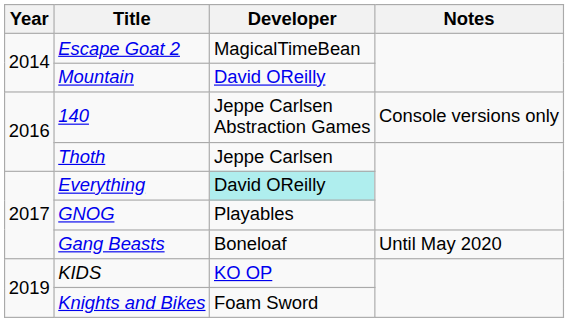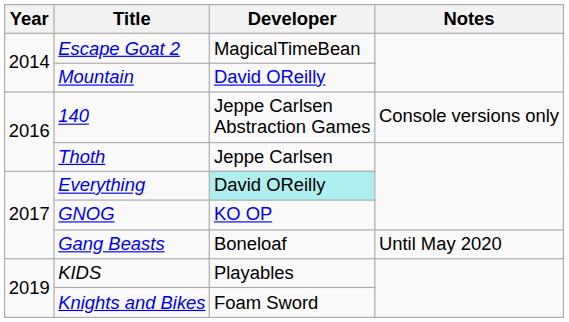 <table class="wikitable sortable">
 <tr>
 <th>Year</th>
 <th>Title</th>
 <th>Developer</th>
 <th>Notes</th>
 </tr>
 <tr>
 <td rowspan="2">2014</td>
 <td><em><a href='#'>Escape Goat 2</a></em></td>
 <td>MagicalTimeBean</td>
 <td rowspan="2"></td>
 </tr>
 <tr>
 <td><em><a href='#'>Mountain</a></em></td>
 <td><a href='#'>David OReilly</a></td>
 </tr>
 <tr>
 <td rowspan="2">2016</td>
 <td><em><a href='#'>140</a></em></td>
 <td>Jeppe Carlsen<br>Abstraction Games</td>
 <td>Console versions only</td>
 </tr>
 <tr>
 <td><em><a href='#'>Thoth</a></em></td>
 <td>Jeppe Carlsen</td>
 <td rowspan="3"></td>
 </tr>
 <tr>
 <td rowspan="3">2017</td>
 <td><em><a href='#'>Everything</a></em></td>
 <td style="background: paleturquoise;">David OReilly</td>
 </tr>
 <tr>
 <td><em><a href='#'>GNOG</a></em></td>
-<td>Playables</td>
+<td><a href='#'>KO OP</a></td>
 </tr>
 <tr>
 <td><em><a href='#'>Gang Beasts</a></em></td>
 <td>Boneloaf</td>
 <td>Until May 2020</td>
 </tr>
 <tr>
 <td rowspan="2">2019</td>
 <td><em>KIDS</em></td>
-<td><a href='#'>KO OP</a></td>
+<td>Playables</td>
 <td rowspan="2"></td>
 </tr>
 <tr>
 <td><em><a href='#'>Knights and Bikes</a></em></td>
 <td>Foam Sword</td>
 </tr>
 </table>
